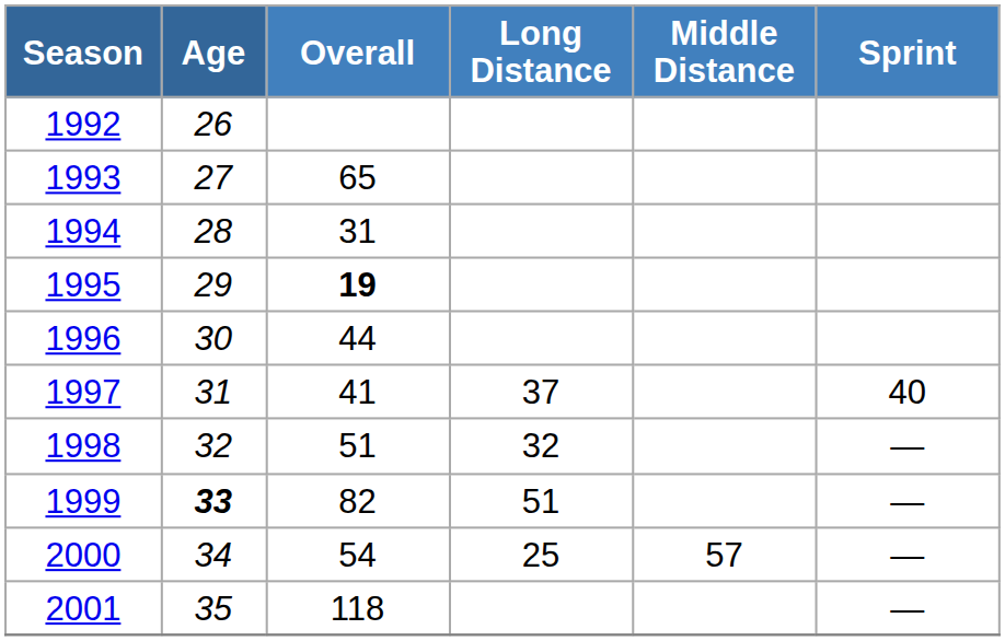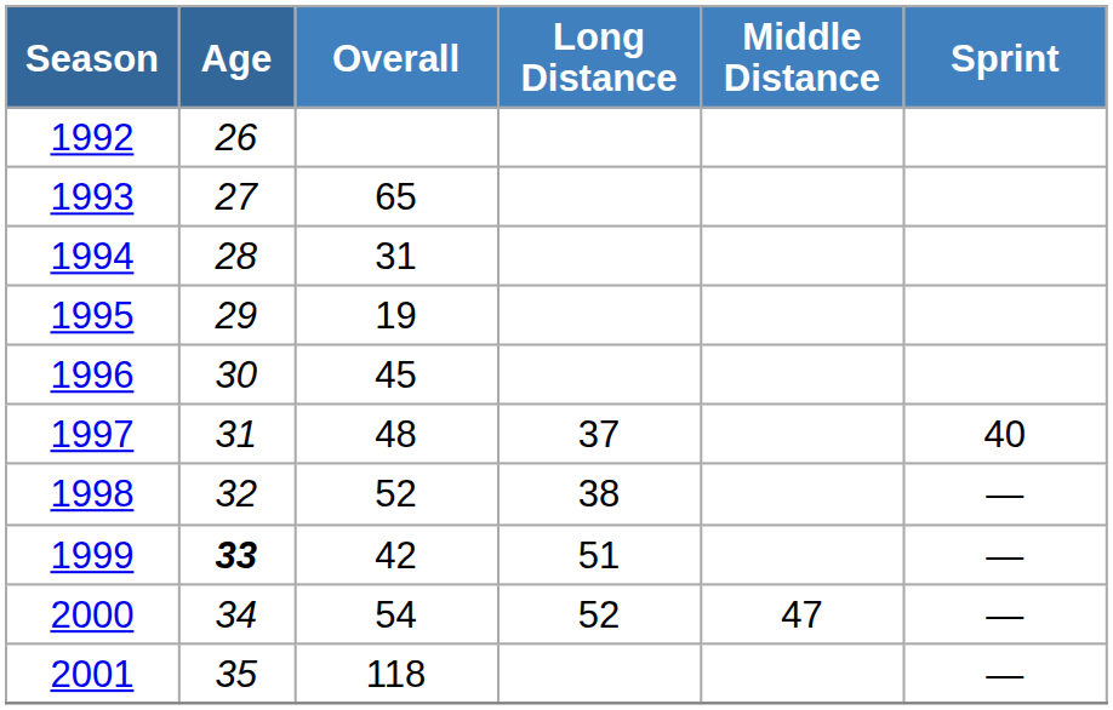 <table class="wikitable" style="font-size:95%; text-align:center; border:grey solid 1px; border-collapse:collapse; background:#ffffff;">
 <tr>
 <th style="background-color:#369; color:white; width:60px;" rowspan="2"> Season </th>
 <th style="background-color:#369; color:white; width:40px;" rowspan="2"> Age </th>
 </tr>
 <tr>
 <th style="background-color:#4180be; color:white; width:75px;">Overall</th>
 <th style="background-color:#4180be; color:white; width:75px;">Long Distance</th>
 <th style="background-color:#4180be; color:white; width:75px;">Middle Distance</th>
 <th style="background-color:#4180be; color:white; width:75px;">Sprint</th>
 </tr>
 <tr>
 <td><a href='#'>1992</a></td>
 <td><em>26</em></td>
 <td></td>
 <td></td>
 <td></td>
 <td></td>
 </tr>
 <tr>
 <td><a href='#'>1993</a></td>
 <td><em>27</em></td>
 <td>65</td>
 <td></td>
 <td></td>
 <td></td>
 </tr>
 <tr>
 <td><a href='#'>1994</a></td>
 <td><em>28</em></td>
 <td>31</td>
 <td></td>
 <td></td>
 <td></td>
 </tr>
 <tr>
 <td><a href='#'>1995</a></td>
 <td><em>29</em></td>
-<td><strong>19</strong></td>
+<td>19</td>
 <td></td>
 <td></td>
 <td></td>
 </tr>
 <tr>
 <td><a href='#'>1996</a></td>
 <td><em>30</em></td>
-<td>44</td>
+<td>45</td>
 <td></td>
 <td></td>
 <td></td>
 </tr>
 <tr>
 <td><a href='#'>1997</a></td>
 <td><em>31</em></td>
-<td>41</td>
+<td>48</td>
 <td>37</td>
 <td></td>
 <td>40</td>
 </tr>
 <tr>
 <td><a href='#'>1998</a></td>
 <td><em>32</em></td>
-<td>51</td>
-<td>32</td>
+<td>52</td>
+<td>38</td>
 <td></td>
 <td>—</td>
 </tr>
 <tr>
 <td><a href='#'>1999</a></td>
 <td><strong><em>33</em></strong></td>
-<td>82</td>
+<td>42</td>
 <td>51</td>
 <td></td>
 <td>—</td>
 </tr>
 <tr>
 <td><a href='#'>2000</a></td>
 <td><em>34</em></td>
 <td>54</td>
-<td>25</td>
-<td>57</td>
+<td>52</td>
+<td>47</td>
 <td>—</td>
 </tr>
 <tr>
 <td><a href='#'>2001</a></td>
 <td><em>35</em></td>
 <td>118</td>
 <td></td>
 <td></td>
 <td>—</td>
 </tr>
 <tr>
 </tr>
 </table>
